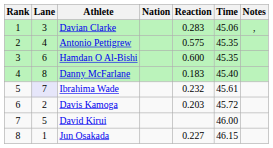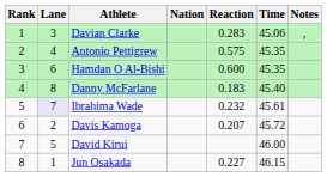 <table class="wikitable sortable" style="text-align:center">
 <tr>
 <th>Rank</th>
 <th>Lane</th>
 <th>Athlete</th>
 <th>Nation</th>
 <th>Reaction</th>
 <th>Time</th>
 <th>Notes</th>
 </tr>
 <tr bgcolor = "bbf3bb">
 <td align="center">1</td>
 <td align="center">3</td>
 <td align="left"><a href='#'>Davian Clarke</a></td>
 <td align="left"></td>
 <td align="center">0.283</td>
 <td align="center">45.06</td>
 <td>, </td>
 </tr>
 <tr bgcolor = "bbf3bb">
 <td align="center">2</td>
 <td align="center">4</td>
 <td align="left"><a href='#'>Antonio Pettigrew</a></td>
 <td align="left"></td>
 <td align="center">0.575</td>
 <td align="center">45.35</td>
 <td></td>
 </tr>
 <tr bgcolor = "bbf3bb">
 <td align="center">3</td>
 <td align="center">6</td>
 <td align="left"><a href='#'>Hamdan O Al-Bishi</a></td>
 <td align="left"></td>
 <td align="center">0.600</td>
 <td align="center">45.35</td>
 <td></td>
 </tr>
 <tr bgcolor = "bbf3bb">
 <td align="center">4</td>
 <td align="center">8</td>
 <td align="left"><a href='#'>Danny McFarlane</a></td>
 <td align="left"></td>
 <td align="center">0.183</td>
 <td align="center">45.40</td>
 <td></td>
 </tr>
 <tr>
 <td align="center">5</td>
 <td align="center" style="background: lavender;">7</td>
 <td align="left"><a href='#'>Ibrahima Wade</a></td>
 <td align="left"></td>
 <td align="center">0.232</td>
 <td align="center">45.61</td>
 <td align="center"></td>
 </tr>
 <tr>
 <td align="center">6</td>
 <td align="center">2</td>
 <td align="left"><a href='#'>Davis Kamoga</a></td>
 <td align="left"></td>
-<td align="center">0.203</td>
+<td align="center">0.207</td>
 <td align="center">45.72</td>
 <td></td>
 </tr>
 <tr>
 <td align="center">7</td>
 <td align="center">5</td>
 <td align="left"><a href='#'>David Kirui</a></td>
 <td align="left"></td>
 <td align="center"></td>
 <td align="center">46.00</td>
 <td align="center"></td>
 </tr>
 <tr>
 <td align="center">8</td>
 <td align="center">1</td>
 <td align="left"><a href='#'>Jun Osakada</a></td>
 <td align="left"></td>
 <td align="center">0.227</td>
 <td align="center">46.15</td>
 <td align="center"></td>
 </tr>
 </table>
